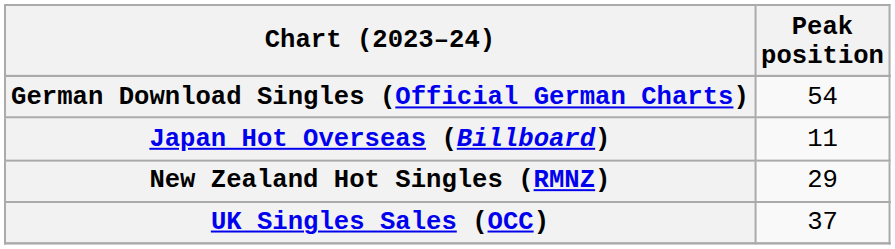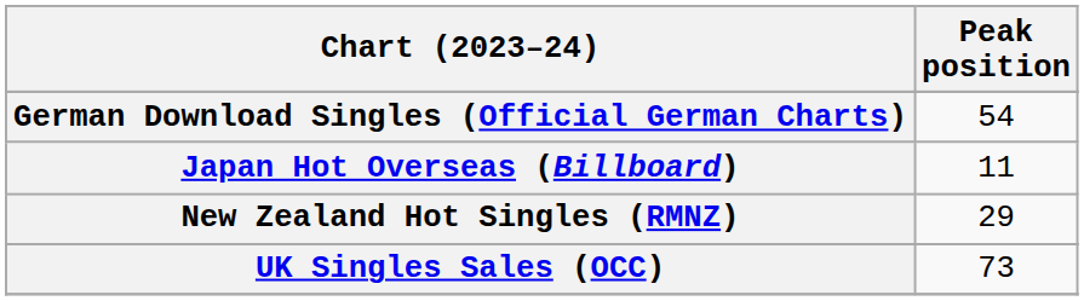 <table class="wikitable sortable plainrowheaders" style="text-align:center">
 <tr>
 <th scope="col">Chart (2023–24)</th>
 <th scope="col">Peak<br> position</th>
 </tr>
 <tr>
 </tr>
 <tr>
 </tr>
 <tr>
 <th scope="row">German Download Singles (<a href='#'>Official German Charts</a>)</th>
 <td>54</td>
 </tr>
 <tr>
 <th scope="row"><a href='#'>Japan Hot Overseas</a> (<em><a href='#'>Billboard</a></em>)</th>
 <td>11</td>
 </tr>
 <tr>
 <th scope="row">New Zealand Hot Singles (<a href='#'>RMNZ</a>)</th>
 <td>29</td>
 </tr>
 <tr>
 </tr>
 <tr>
 <th scope="row"><a href='#'>UK Singles Sales</a> (<a href='#'>OCC</a>)</th>
-<td>37</td>
+<td>73</td>
 </tr>
 <tr>
 </tr>
 <tr>
 </tr>
 <tr>
 </tr>
 </table>
